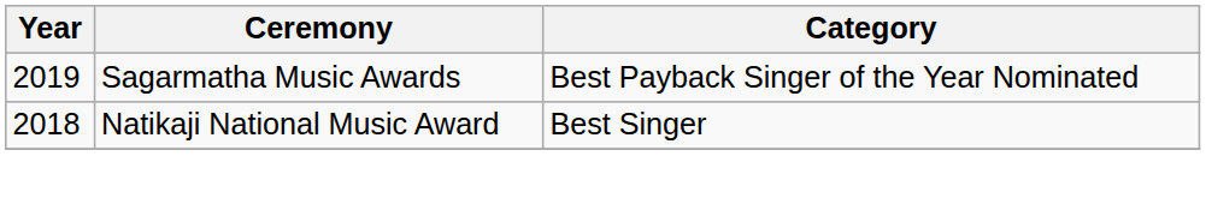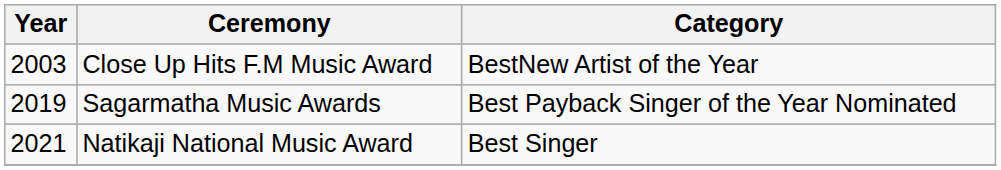 <table class="wikitable mw-collapsible " style="width:50%;">
 <tr>
 <th>Year</th>
 <th>Ceremony</th>
 <th>Category</th>
 </tr>
 <tr>
+<td>2003</td>
+<td>Close Up Hits F.M Music Award</td>
+<td>BestNew Artist of the Year</td>
+</tr>
+<tr>
 <td>2019</td>
 <td>Sagarmatha Music Awards</td>
 <td>Best Payback Singer of the Year Nominated</td>
 </tr>
 <tr>
-<td>2018</td>
+<td>2021</td>
 <td>Natikaji National Music Award</td>
 <td>Best Singer </td>
 </tr>
 <tr>
 </tr>
 </table>
